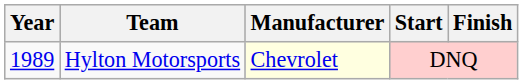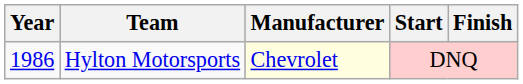 <table class="wikitable" style="font-size: 90%;">
 <tr>
 <th>Year</th>
 <th>Team</th>
 <th>Manufacturer</th>
 <th>Start</th>
 <th>Finish</th>
 </tr>
 <tr>
-<td><a href='#'>1989</a></td>
+<td><a href='#'>1986</a></td>
 <td><a href='#'>Hylton Motorsports</a></td>
 <td style="background: lightyellow;"><a href='#'>Chevrolet</a></td>
 <td align=center colspan=2 style="background:#FFCFCF;">DNQ</td>
 </tr>
 </table>
